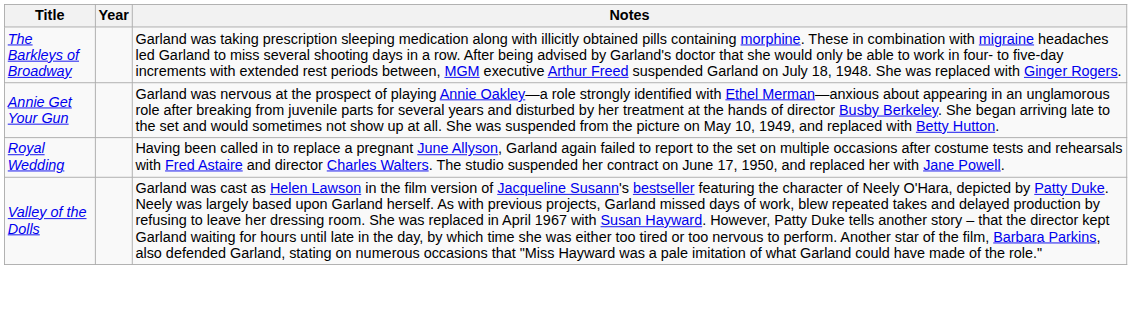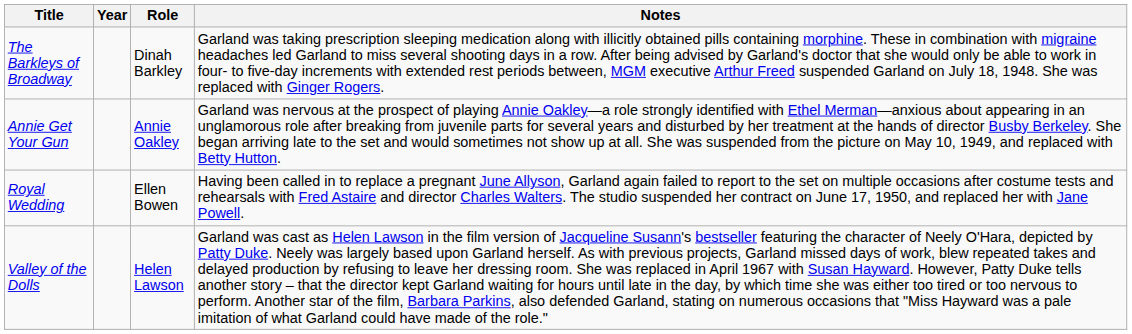 <table class="wikitable sortable plainrowheaders">
 <tr>
 <th scope="col">Title</th>
 <th scope="col">Year</th>
+<th scope="col">Role</th>
 <th scope="col" class="unsortable">Notes</th>
 </tr>
 <tr>
 <td scope="row"><em><a href='#'>The Barkleys of Broadway</a></em></td>
 <td align="center"></td>
+<td>Dinah Barkley</td>
 <td>Garland was taking prescription sleeping medication along with illicitly obtained pills containing <a href='#'>morphine</a>. These in combination with <a href='#'>migraine</a> headaches led Garland to miss several shooting days in a row. After being advised by Garland's doctor that she would only be able to work in four- to five-day increments with extended rest periods between, <a href='#'>MGM</a> executive <a href='#'>Arthur Freed</a> suspended Garland on July 18, 1948. She was replaced with <a href='#'>Ginger Rogers</a>.</td>
 </tr>
 <tr>
 <td scope="row"><em><a href='#'>Annie Get Your Gun</a></em></td>
 <td align="center"></td>
+<td><a href='#'>Annie Oakley</a></td>
 <td>Garland was nervous at the prospect of playing <a href='#'>Annie Oakley</a>—a role strongly identified with <a href='#'>Ethel Merman</a>—anxious about appearing in an unglamorous role after breaking from juvenile parts for several years and disturbed by her treatment at the hands of director <a href='#'>Busby Berkeley</a>. She began arriving late to the set and would sometimes not show up at all. She was suspended from the picture on May 10, 1949, and replaced with <a href='#'>Betty Hutton</a>.</td>
 </tr>
 <tr>
 <td scope="row"><em><a href='#'>Royal Wedding</a></em></td>
 <td align="center"></td>
+<td>Ellen Bowen</td>
 <td>Having been called in to replace a pregnant <a href='#'>June Allyson</a>, Garland again failed to report to the set on multiple occasions after costume tests and rehearsals with <a href='#'>Fred Astaire</a> and director <a href='#'>Charles Walters</a>. The studio suspended her contract on June 17, 1950, and replaced her with <a href='#'>Jane Powell</a>.</td>
 </tr>
 <tr>
 <td scope="row"><em><a href='#'>Valley of the Dolls</a></em></td>
 <td align="center"></td>
+<td><a href='#'>Helen Lawson</a></td>
 <td>Garland was cast as <a href='#'>Helen Lawson</a> in the film version of <a href='#'>Jacqueline Susann</a>'s <a href='#'>bestseller</a> featuring the character of Neely O'Hara, depicted by <a href='#'>Patty Duke</a>. Neely was largely based upon Garland herself. As with previous projects, Garland missed days of work, blew repeated takes and delayed production by refusing to leave her dressing room. She was replaced in April 1967 with <a href='#'>Susan Hayward</a>. However, Patty Duke tells another story – that the director kept Garland waiting for hours until late in the day, by which time she was either too tired or too nervous to perform. Another star of the film, <a href='#'>Barbara Parkins</a>, also defended Garland, stating on numerous occasions that "Miss Hayward was a pale imitation of what Garland could have made of the role."</td>
 </tr>
 </table>
